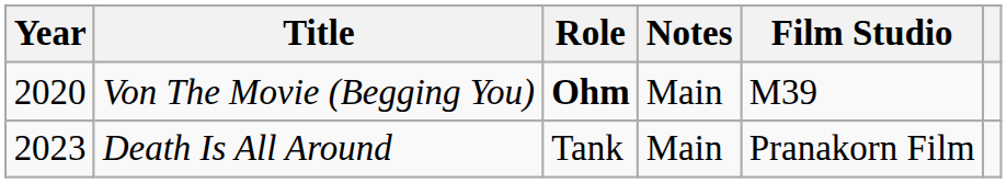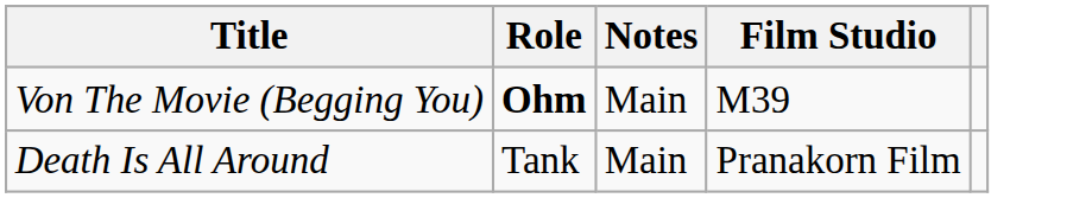 <table class="wikitable plainrowheaders sortable">
 <tr>
-<th>Year</th>
 <th>Title</th>
 <th>Role</th>
 <th>Notes</th>
 <th>Film Studio</th>
 <th class="unsortable"></th>
 </tr>
 <tr>
-<td style="text-align: center;">2020</td>
 <td><em>Von The Movie (Begging You)</em></td>
 <td><strong>Ohm</strong></td>
 <td>Main</td>
 <td>M39</td>
 <td></td>
 </tr>
 <tr>
-<td style="text-align: center;">2023</td>
 <td><em>Death Is All Around</em></td>
 <td>Tank</td>
 <td>Main</td>
 <td>Pranakorn Film</td>
 <td></td>
 </tr>
 </table>
